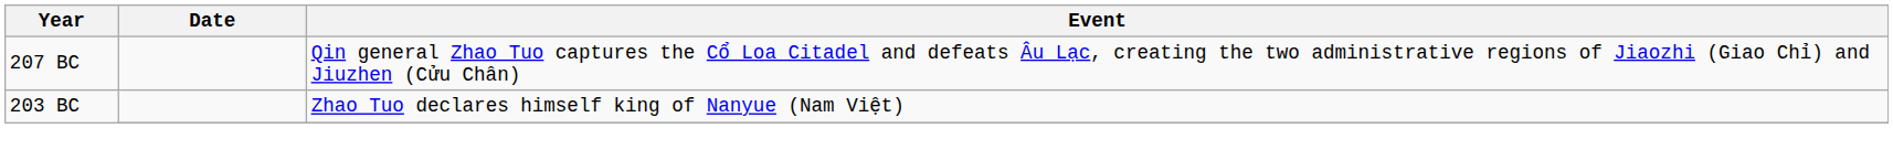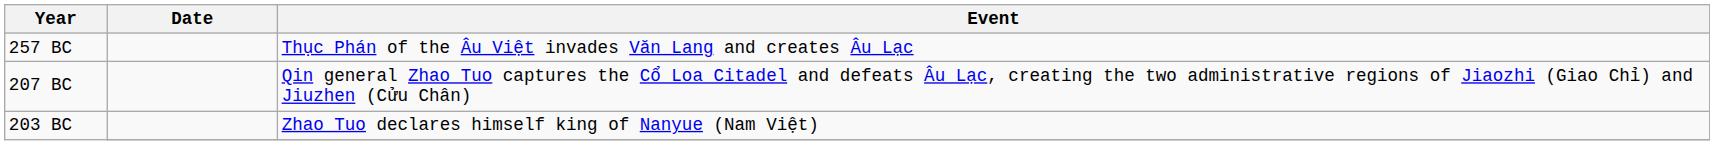 <table class="wikitable" width="100%">
 <tr>
 <th style="width:6%">Year</th>
 <th style="width:10%">Date</th>
 <th>Event</th>
+</tr>
+<tr>
+<td>257 BC</td>
+<td></td>
+<td><a href='#'>Thục Phán</a> of the <a href='#'>Âu Việt</a> invades <a href='#'>Văn Lang</a> and creates <a href='#'>Âu Lạc</a></td>
 </tr>
 <tr>
 <td>207 BC</td>
 <td></td>
 <td><a href='#'>Qin</a> general <a href='#'>Zhao Tuo</a> captures the <a href='#'>Cổ Loa Citadel</a> and defeats <a href='#'>Âu Lạc</a>, creating the two administrative regions of <a href='#'>Jiaozhi</a> (Giao Chỉ) and <a href='#'>Jiuzhen</a> (Cửu Chân)</td>
 </tr>
 <tr>
 <td rowspan="2" valign="top">203 BC</td>
 <td></td>
 <td><a href='#'>Zhao Tuo</a> declares himself king of <a href='#'>Nanyue</a> (Nam Việt)</td>
 </tr>
 <tr>
 </tr>
 </table>
